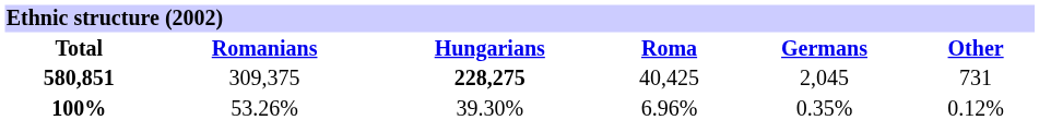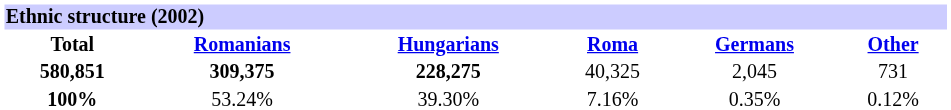 <table class="toccolours" style="margin: 0 1em 0 1em;" width="60%">
 <tr>
 <th align="left" colspan="14" style="background:#ccccff;"><strong>Ethnic structure</strong> (2002)</th>
 </tr>
 <tr>
 <th align="center"><strong>Total</strong></th>
 <th align="center"><a href='#'>Romanians</a></th>
 <th align="center"><a href='#'>Hungarians</a></th>
 <th align="center"><a href='#'>Roma</a></th>
 <th align="center"><a href='#'>Germans</a></th>
 <th align="center"><a href='#'>Other</a></th>
 </tr>
 <tr>
 <td align="center"><strong>580,851</strong></td>
-<td align="center">309,375</td>
+<td align="center"><strong>309,375</strong></td>
 <td align="center"><strong>228,275</strong></td>
-<td align="center">40,425</td>
+<td align="center">40,325</td>
 <td align="center">2,045</td>
 <td align="center">731</td>
 </tr>
 <tr>
 <td align="center"><strong>100%</strong></td>
-<td align="center">53.26%</td>
+<td align="center">53.24%</td>
 <td align="center">39.30%</td>
-<td align="center">6.96%</td>
+<td align="center">7.16%</td>
 <td align="center">0.35%</td>
 <td align="center">0.12%</td>
 </tr>
 </table>
